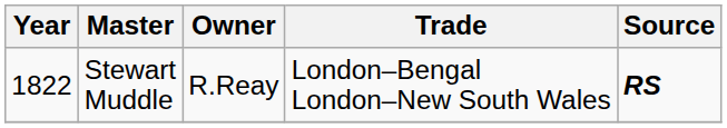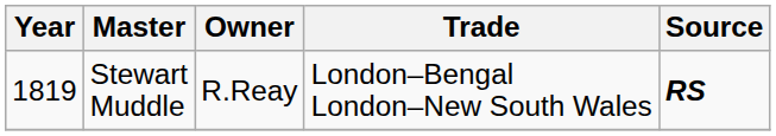 <table class=" wikitable">
 <tr>
 <th>Year</th>
 <th>Master</th>
 <th>Owner</th>
 <th>Trade</th>
 <th>Source</th>
 </tr>
 <tr>
-<td>1822</td>
+<td>1819</td>
 <td>Stewart<br>Muddle</td>
 <td>R.Reay</td>
 <td>London–Bengal<br>London–New South Wales</td>
 <td><strong><em>RS</em></strong></td>
 </tr>
 <tr>
 </tr>
 </table>
